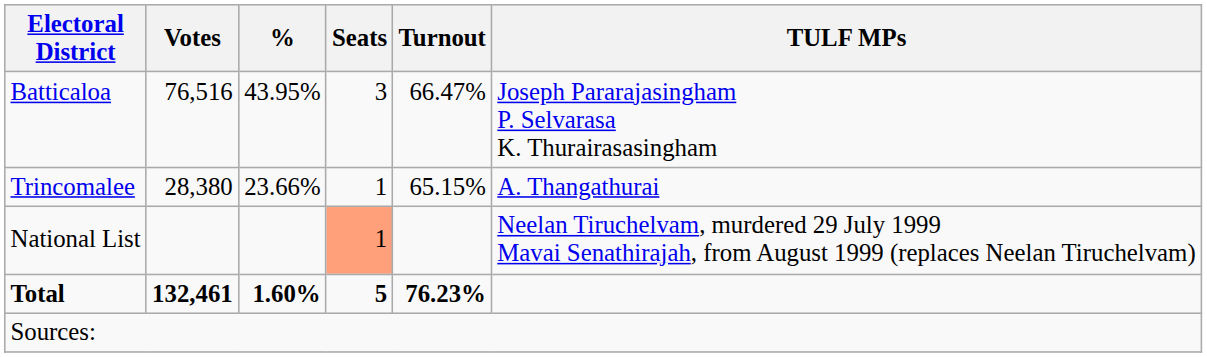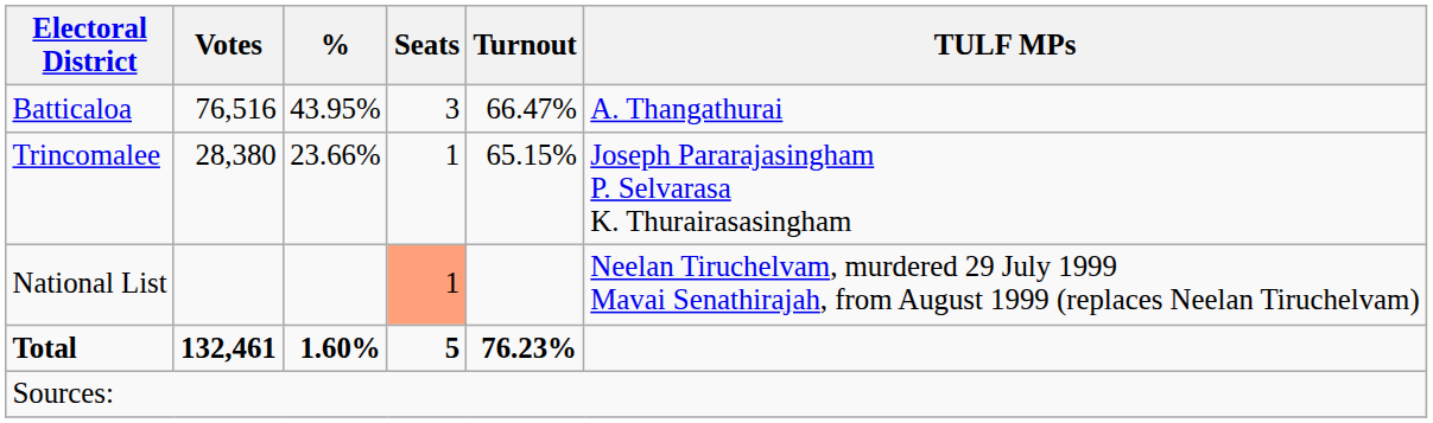 <table class="wikitable" border="1">
 <tr>
 <th><a href='#'>Electoral<br>District</a></th>
 <th align=right>Votes</th>
 <th align=right>%</th>
 <th align=right>Seats</th>
 <th align=right>Turnout</th>
 <th>TULF MPs</th>
 </tr>
 <tr>
 <td valign=top><a href='#'>Batticaloa</a></td>
 <td valign=top align=right>76,516</td>
 <td valign=top align=right>43.95%</td>
 <td valign=top align=right>3</td>
 <td valign=top align=right>66.47%</td>
-<td><a href='#'>Joseph Pararajasingham</a><br><a href='#'>P. Selvarasa</a><br>K. Thurairasasingham</td>
+<td><a href='#'>A. Thangathurai</a></td>
 </tr>
 <tr>
 <td valign=top><a href='#'>Trincomalee</a></td>
 <td valign=top align=right>28,380</td>
 <td valign=top align=right>23.66%</td>
 <td valign=top align=right>1</td>
 <td valign=top align=right>65.15%</td>
-<td><a href='#'>A. Thangathurai</a></td>
+<td><a href='#'>Joseph Pararajasingham</a><br><a href='#'>P. Selvarasa</a><br>K. Thurairasasingham</td>
 </tr>
 <tr>
 <td>National List</td>
 <td></td>
 <td></td>
 <td align=right style="background: lightsalmon;">1</td>
 <td></td>
 <td><a href='#'>Neelan Tiruchelvam</a>, murdered 29 July 1999<br><a href='#'>Mavai Senathirajah</a>, from August 1999 (replaces Neelan Tiruchelvam)</td>
 </tr>
 <tr>
 <td><strong>Total</strong></td>
 <td align=right><strong>132,461</strong></td>
 <td align=right><strong>1.60%</strong></td>
 <td align=right><strong>5</strong></td>
 <td align=right><strong>76.23%</strong></td>
 <td></td>
 </tr>
 <tr>
 <td align=left colspan=6>Sources:</td>
 </tr>
 </table>
